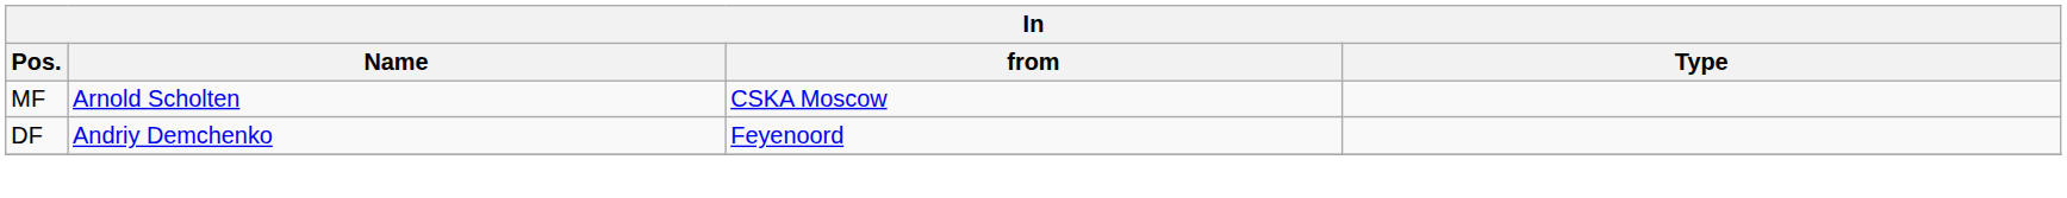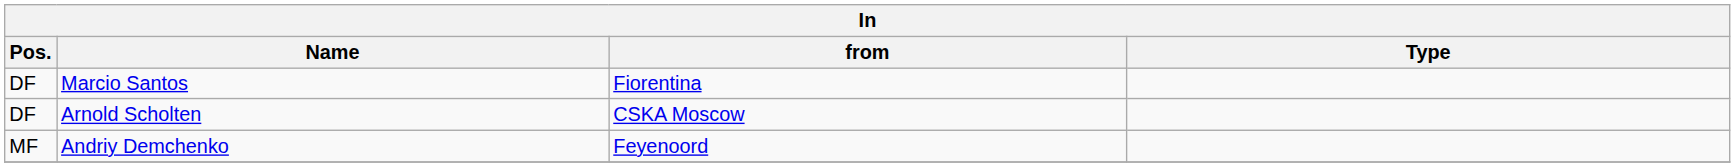 <table class="wikitable" style="font-size:90%;width:99%;">
 <tr>
 <th colspan="4">In</th>
 </tr>
 <tr>
 <th width=3%>Pos.</th>
 <th width=32%>Name</th>
 <th width=30%>from</th>
 <th width=35%>Type</th>
 </tr>
 <tr>
-<td>MF</td>
+<td>DF</td>
+<td><a href='#'>Marcio Santos</a></td>
+<td><a href='#'>Fiorentina</a></td>
+<td></td>
+</tr>
+<tr>
+<td>DF</td>
 <td><a href='#'>Arnold Scholten</a></td>
 <td><a href='#'>CSKA Moscow</a></td>
 <td></td>
 </tr>
 <tr>
-<td>DF</td>
+<td>MF</td>
 <td><a href='#'>Andriy Demchenko</a></td>
 <td><a href='#'>Feyenoord</a></td>
 <td></td>
 </tr>
 <tr>
 </tr>
 </table>
